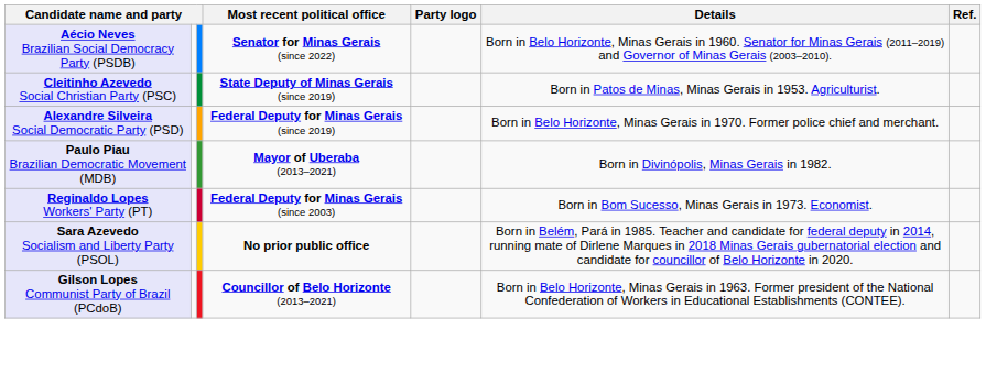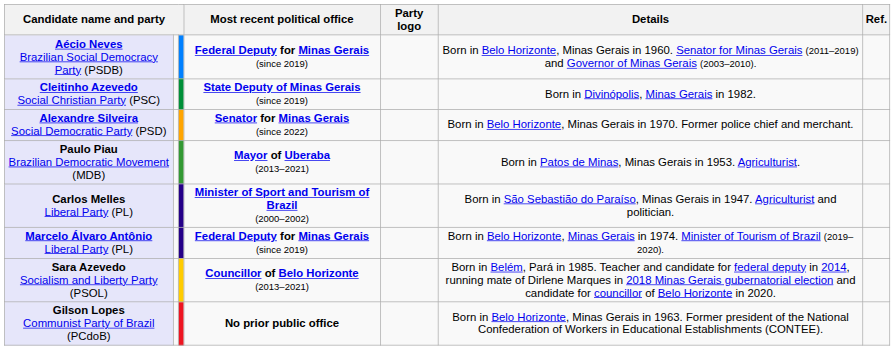 <table class="wikitable" style="text-align:center;">
 <tr>
 <th colspan="3" style="width:20%;">Candidate name and party</th>
 <th>Most recent political office</th>
 <th>Party logo</th>
 <th style="width:48%;">Details</th>
 <th>Ref.</th>
 </tr>
 <tr>
 <td style="background:lavender;"><strong><a href='#'>Aécio Neves</a></strong><br><a href='#'>Brazilian Social Democracy Party</a> (PSDB)</td>
 <td></td>
 <td style="background-color:#0080FF;"></td>
-<td><strong><a href='#'>Senator</a> for <a href='#'>Minas Gerais</a><br></strong><small>(since 2022)</small></td>
+<td><strong><a href='#'>Federal Deputy</a> for <a href='#'>Minas Gerais</a></strong><br><small>(since 2019)</small></td>
 <td></td>
 <td>Born in <a href='#'>Belo Horizonte</a>, Minas Gerais in 1960. <a href='#'>Senator for Minas Gerais</a> <small>(2011–2019)</small> and <a href='#'>Governor of Minas Gerais</a> <small>(2003–2010).</small></td>
 <td></td>
 </tr>
 <tr>
 <td style="background:lavender;"><strong><a href='#'>Cleitinho Azevedo</a></strong><br><a href='#'>Social Christian Party</a> (PSC)</td>
 <td></td>
 <td style="background-color:#009038;"></td>
 <td><strong><a href='#'>State Deputy of Minas Gerais</a></strong><br><small>(since 2019)</small></td>
 <td></td>
-<td>Born in <a href='#'>Patos de Minas</a>, Minas Gerais in 1953. <a href='#'>Agriculturist</a>.</td>
+<td>Born in <a href='#'>Divinópolis</a>, <a href='#'>Minas Gerais</a> in 1982.</td>
 <td></td>
 </tr>
 <tr>
 <td style="background:lavender;"><strong><a href='#'>Alexandre Silveira</a></strong><br><a href='#'>Social Democratic Party</a> (PSD)</td>
 <td></td>
 <td style="background-color:#FFA500;"></td>
-<td><strong><a href='#'>Federal Deputy</a> for <a href='#'>Minas Gerais</a></strong><br><small>(since 2019)</small></td>
+<td><strong><a href='#'>Senator</a> for <a href='#'>Minas Gerais</a><br></strong><small>(since 2022)</small></td>
 <td></td>
 <td>Born in <a href='#'>Belo Horizonte</a>, Minas Gerais in 1970. Former police chief and merchant.</td>
 <td></td>
 </tr>
 <tr>
 <td style="background:lavender;"><strong>Paulo Piau</strong><br><a href='#'>Brazilian Democratic Movement</a> (MDB)</td>
 <td></td>
 <td style="background-color:#339933;"></td>
 <td><strong><a href='#'>Mayor</a> of <a href='#'>Uberaba</a><br></strong><small>(2013–2021)</small></td>
 <td></td>
-<td>Born in <a href='#'>Divinópolis</a>, <a href='#'>Minas Gerais</a> in 1982.</td>
+<td>Born in <a href='#'>Patos de Minas</a>, Minas Gerais in 1953. <a href='#'>Agriculturist</a>.</td>
 <td></td>
 </tr>
 <tr>
-<td style="background:lavender;"><strong><a href='#'>Reginaldo Lopes</a></strong><br><a href='#'>Workers' Party</a> (PT)</td>
+<td style="background:lavender;"><strong>Carlos Melles</strong><br><a href='#'>Liberal Party</a> (PL)</td>
 <td></td>
-<td style="background-color:#CC0033;"></td>
-<td><strong><a href='#'>Federal Deputy</a> for <a href='#'>Minas Gerais</a></strong><br><small>(since 2003)</small></td>
+<td style="background-color:#250088;"></td>
+<td><a href='#'><strong>Minister of Sport and Tourism of Brazil</strong></a><strong><br></strong><small>(2000–2002)</small></td>
 <td></td>
-<td>Born in <a href='#'>Bom Sucesso</a>, Minas Gerais in 1973. <a href='#'>Economist</a>.</td>
+<td>Born in <a href='#'>São Sebastião do Paraíso</a>, Minas Gerais in 1947. <a href='#'>Agriculturist</a> and politician.</td>
+<td></td>
+</tr>
+<tr>
+<td style="background:lavender;"><strong><a href='#'>Marcelo Álvaro Antônio</a></strong><br><a href='#'>Liberal Party</a> (PL)</td>
+<td></td>
+<td style="background-color:#250088;"></td>
+<td><strong><a href='#'>Federal Deputy</a> for <a href='#'>Minas Gerais</a></strong><br><small>(since 2019)</small></td>
+<td></td>
+<td>Born in <a href='#'>Belo Horizonte</a>, <a href='#'>Minas Gerais</a> in 1974. <a href='#'>Minister of Tourism of Brazil</a> <small>(2019–2020).</small></td>
 <td></td>
 </tr>
 <tr>
 <td style="background:lavender;"><strong>Sara Azevedo</strong><br><a href='#'>Socialism and Liberty Party</a> (PSOL)</td>
 <td></td>
 <td style="background-color:#FFCC00;"></td>
-<td><strong>No prior public office</strong></td>
+<td><strong><a href='#'>Councillor</a></strong> <strong>of <a href='#'>Belo Horizonte</a></strong><br><small>(2013–2021)</small></td>
 <td></td>
 <td>Born in <a href='#'>Belém</a>, Pará in 1985. Teacher and candidate for <a href='#'>federal deputy</a> in <a href='#'>2014</a>, running mate of Dirlene Marques in <a href='#'>2018 Minas Gerais gubernatorial election</a> and candidate for <a href='#'>councillor</a> of <a href='#'>Belo Horizonte</a> in 2020.</td>
 <td></td>
 </tr>
 <tr>
 <td style="background:lavender;"><strong>Gilson Lopes</strong><br><a href='#'>Communist Party of Brazil</a> (PCdoB)</td>
 <td></td>
 <td style="background-color:#EE1521;"></td>
-<td><strong><a href='#'>Councillor</a></strong> <strong>of <a href='#'>Belo Horizonte</a></strong><br><small>(2013–2021)</small></td>
+<td><strong>No prior public office</strong></td>
 <td></td>
 <td>Born in <a href='#'>Belo Horizonte</a>, Minas Gerais in 1963. Former president of the National Confederation of Workers in Educational Establishments (CONTEE).</td>
 <td></td>
 </tr>
 </table>
